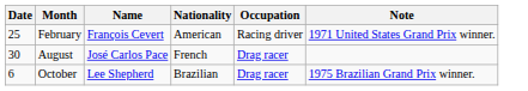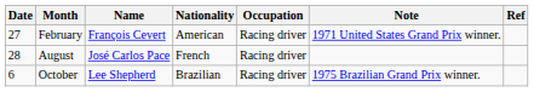 <table class="wikitable" style="font-size:85%;">
 <tr>
 <th>Date</th>
 <th>Month</th>
 <th>Name</th>
 <th>Nationality</th>
 <th>Occupation</th>
 <th>Note</th>
+<th>Ref</th>
 </tr>
 <tr>
-<td>25</td>
+<td>27</td>
 <td>February</td>
 <td><a href='#'>François Cevert</a></td>
 <td>American</td>
 <td>Racing driver</td>
 <td><a href='#'>1971 United States Grand Prix</a> winner.</td>
+<td></td>
 </tr>
 <tr>
-<td>30</td>
+<td>28</td>
 <td>August</td>
 <td><a href='#'>José Carlos Pace</a></td>
 <td>French</td>
-<td><a href='#'>Drag racer</a></td>
+<td>Racing driver</td>
+<td></td>
 <td></td>
 </tr>
 <tr>
 <td>6</td>
 <td>October</td>
 <td><a href='#'>Lee Shepherd</a></td>
 <td>Brazilian</td>
-<td><a href='#'>Drag racer</a></td>
+<td>Racing driver</td>
 <td><a href='#'>1975 Brazilian Grand Prix</a> winner.</td>
+<td></td>
 </tr>
 </table>
